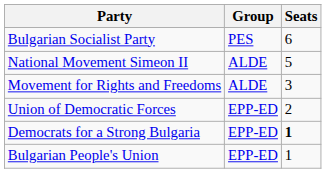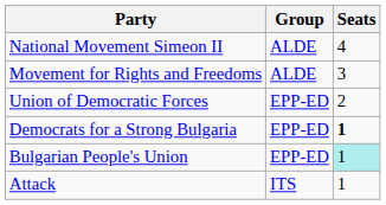 <table class="wikitable">
 <tr>
 <th>Party</th>
 <th>Group</th>
 <th>Seats</th>
 </tr>
 <tr>
-<td><a href='#'>Bulgarian Socialist Party</a></td>
-<td><a href='#'>PES</a></td>
-<td>6</td>
-</tr>
-<tr>
 <td><a href='#'>National Movement Simeon II</a></td>
 <td><a href='#'>ALDE</a></td>
-<td>5</td>
+<td>4</td>
 </tr>
 <tr>
 <td><a href='#'>Movement for Rights and Freedoms</a></td>
 <td><a href='#'>ALDE</a></td>
 <td>3</td>
 </tr>
 <tr>
 <td><a href='#'>Union of Democratic Forces</a></td>
 <td><a href='#'>EPP-ED</a></td>
 <td>2</td>
 </tr>
 <tr>
 <td><a href='#'>Democrats for a Strong Bulgaria</a></td>
 <td><a href='#'>EPP-ED</a></td>
 <td><strong>1</strong></td>
 </tr>
 <tr>
 <td><a href='#'>Bulgarian People's Union</a></td>
 <td><a href='#'>EPP-ED</a></td>
+<td style="background: paleturquoise;">1</td>
+</tr>
+<tr>
+<td><a href='#'>Attack</a></td>
+<td><a href='#'>ITS</a></td>
 <td>1</td>
 </tr>
 </table>
